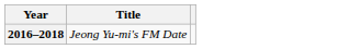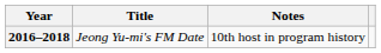 <table class="wikitable plainrowheaders">
 <tr>
 <th scope="col">Year</th>
 <th scope="col">Title</th>
+<th scope="col">Notes</th>
 <th scope="col" class="unsortable"></th>
 </tr>
 <tr>
 <th scope="row">2016–2018</th>
 <td><em>Jeong Yu-mi's FM Date</em></td>
+<td>10th host in program history</td>
 <td style="text-align:center"></td>
 </tr>
 </table>
